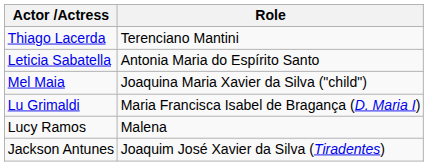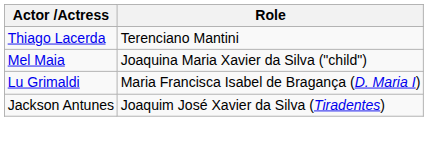 <table class="wikitable sortable">
 <tr>
 <th>Actor /Actress</th>
 <th>Role</th>
 </tr>
 <tr>
 <td><a href='#'>Thiago Lacerda</a></td>
 <td>Terenciano Mantini</td>
 </tr>
 <tr>
-<td><a href='#'>Leticia Sabatella</a></td>
-<td>Antonia Maria do Espírito Santo</td>
-</tr>
-<tr>
 <td><a href='#'>Mel Maia</a></td>
 <td>Joaquina Maria Xavier da Silva ("child")</td>
 </tr>
 <tr>
 <td><a href='#'>Lu Grimaldi</a></td>
 <td>Maria Francisca Isabel de Bragança (<em><a href='#'>D. Maria I</a></em>)</td>
 </tr>
 <tr>
-<td>Lucy Ramos</td>
-<td>Malena</td>
-</tr>
-<tr>
 <td>Jackson Antunes</td>
 <td>Joaquim José Xavier da Silva (<em><a href='#'>Tiradentes</a></em>)</td>
 </tr>
 </table>
